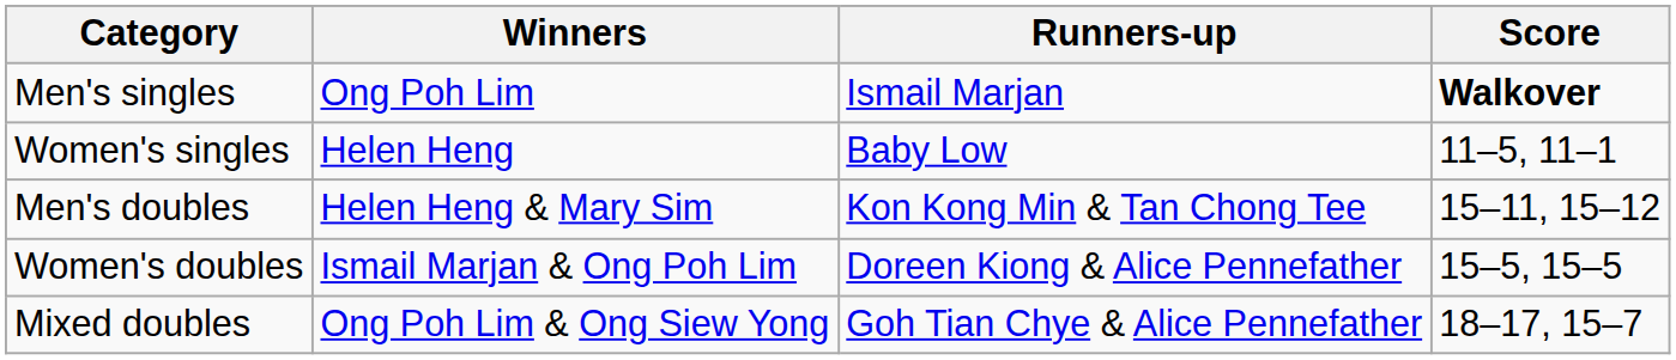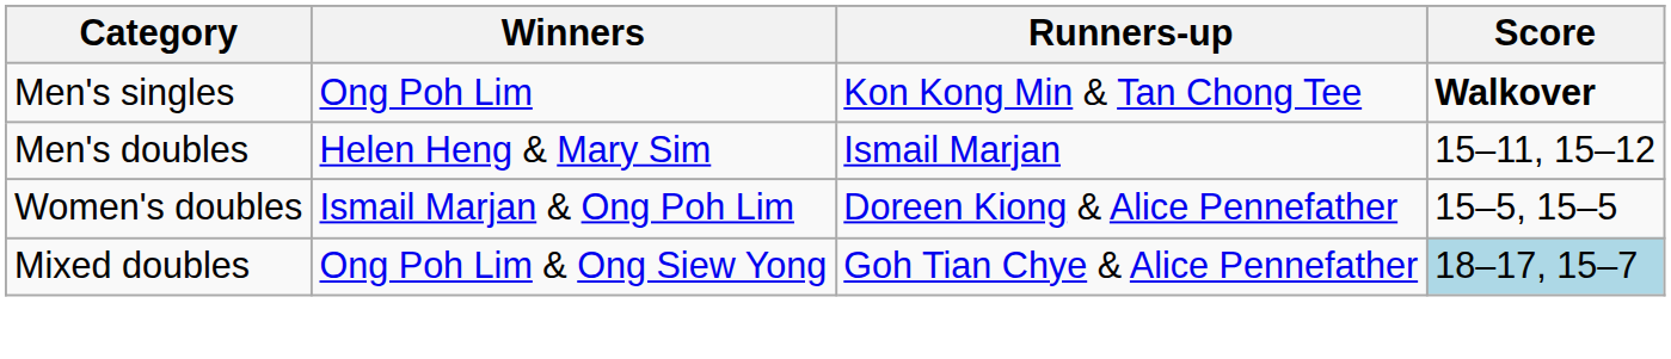 <table class="wikitable">
 <tr>
 <th>Category</th>
 <th>Winners</th>
 <th>Runners-up</th>
 <th>Score</th>
 </tr>
 <tr>
 <td>Men's singles</td>
 <td> <a href='#'>Ong Poh Lim</a></td>
-<td> <a href='#'>Ismail Marjan</a></td>
+<td> <a href='#'>Kon Kong Min</a> & <a href='#'>Tan Chong Tee</a></td>
 <td><strong>Walkover</strong></td>
-</tr>
-<tr>
-<td>Women's singles</td>
-<td> <a href='#'>Helen Heng</a></td>
-<td> <a href='#'>Baby Low</a></td>
-<td>11–5, 11–1</td>
 </tr>
 <tr>
 <td>Men's doubles</td>
 <td> <a href='#'>Helen Heng</a> & <a href='#'>Mary Sim</a></td>
-<td> <a href='#'>Kon Kong Min</a> & <a href='#'>Tan Chong Tee</a></td>
+<td> <a href='#'>Ismail Marjan</a></td>
 <td>15–11, 15–12</td>
 </tr>
 <tr>
 <td>Women's doubles</td>
 <td> <a href='#'>Ismail Marjan</a> & <a href='#'>Ong Poh Lim</a></td>
 <td> <a href='#'>Doreen Kiong</a> & <a href='#'>Alice Pennefather</a></td>
 <td>15–5, 15–5</td>
 </tr>
 <tr>
 <td>Mixed doubles</td>
 <td> <a href='#'>Ong Poh Lim</a> & <a href='#'>Ong Siew Yong</a></td>
 <td> <a href='#'>Goh Tian Chye</a> & <a href='#'>Alice Pennefather</a></td>
-<td>18–17, 15–7</td>
+<td style="background: lightblue;">18–17, 15–7</td>
 </tr>
 </table>
